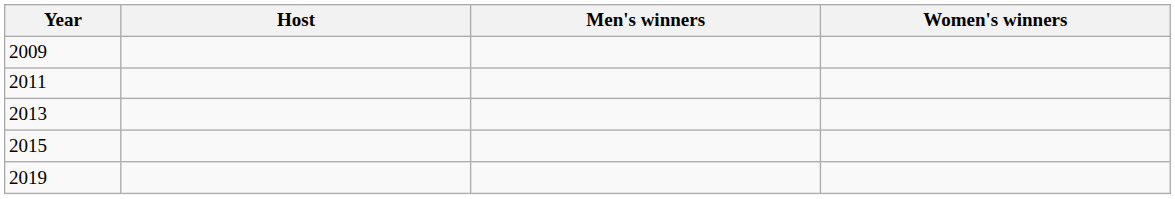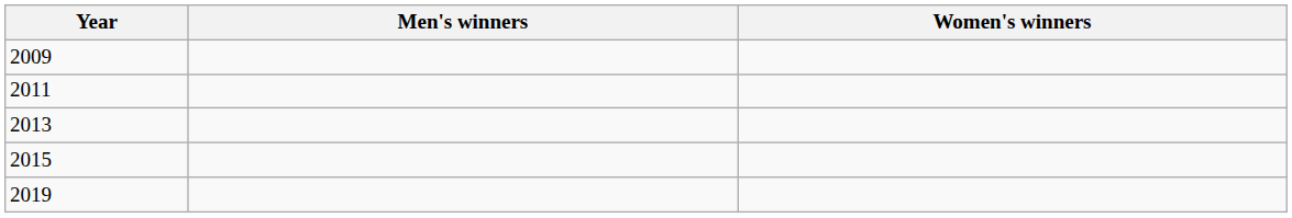 <table class="wikitable sortable" style="font-size:90%; width: 100%; text-align: left;">
 <tr>
 <th width=5%>Year</th>
-<th width=15%>Host</th>
 <th width=15%>Men's winners</th>
 <th width=15%>Women's winners</th>
 </tr>
 <tr>
 <td>2009</td>
 <td></td>
 <td></td>
-<td></td>
 </tr>
 <tr>
 <td>2011</td>
-<td></td>
 <td></td>
 <td></td>
 </tr>
 <tr>
 <td>2013</td>
 <td></td>
 <td></td>
-<td></td>
 </tr>
 <tr>
 <td>2015</td>
-<td></td>
 <td></td>
 <td></td>
 </tr>
 <tr>
 <td>2019</td>
 <td></td>
 <td></td>
-<td></td>
 </tr>
 </table>
